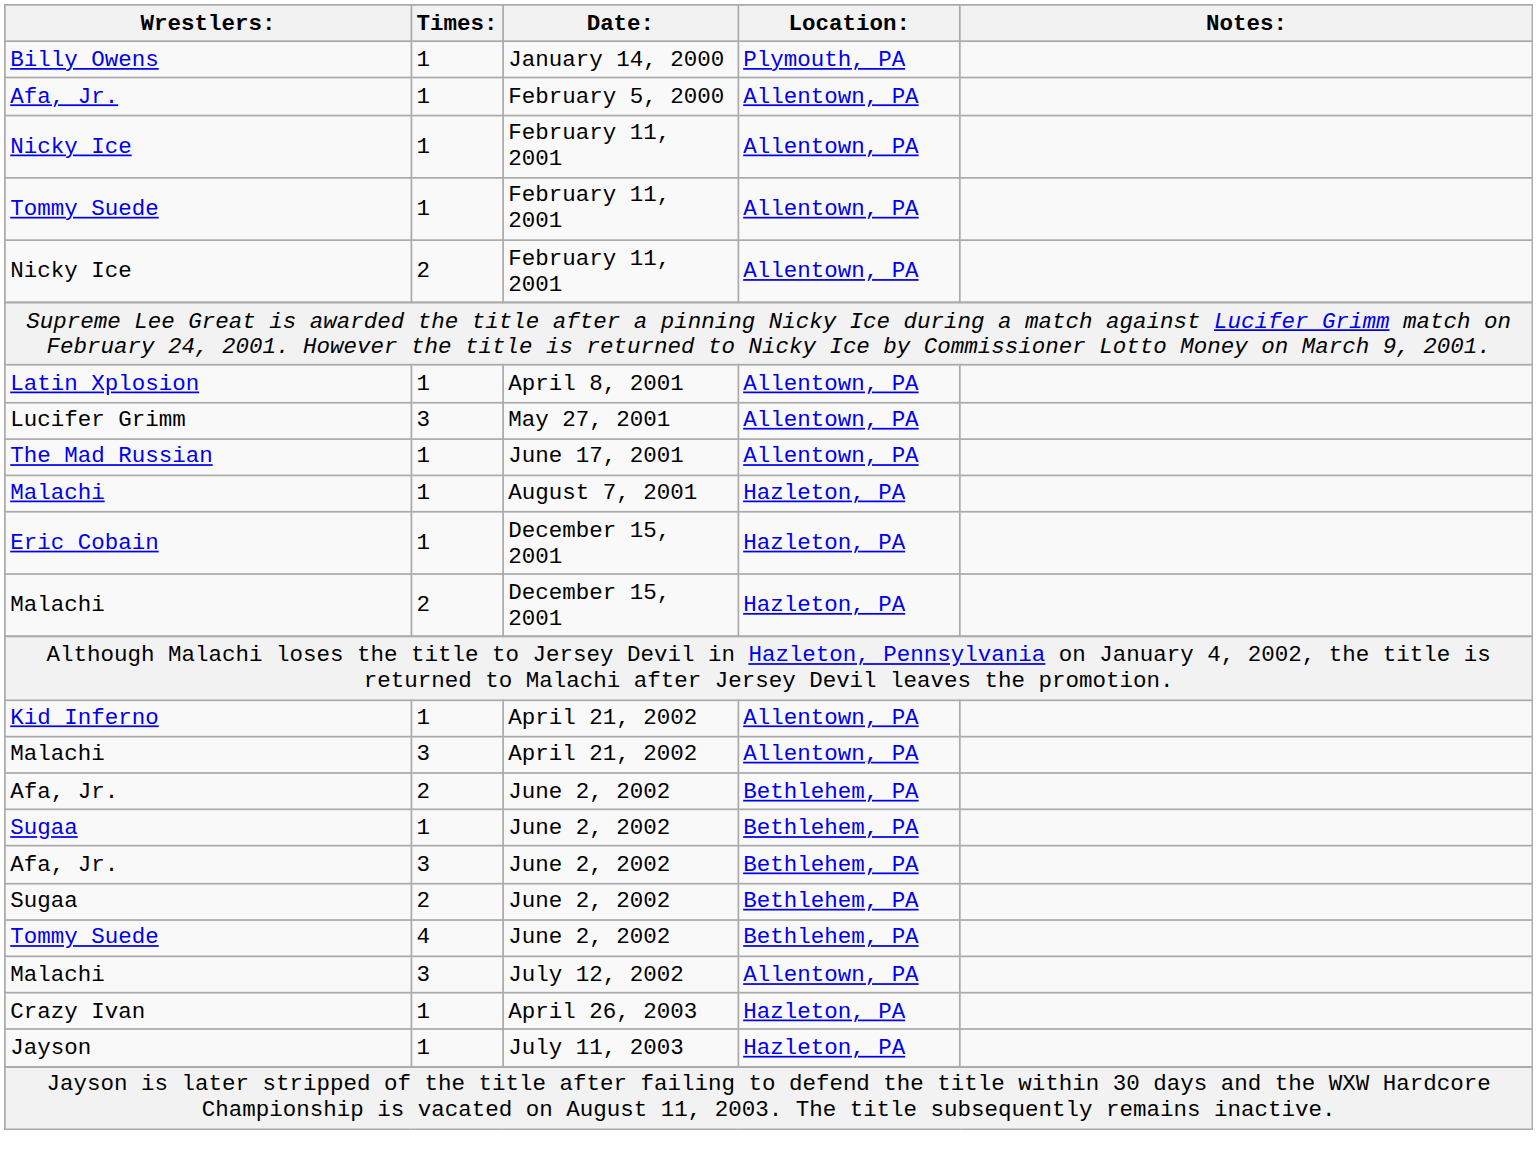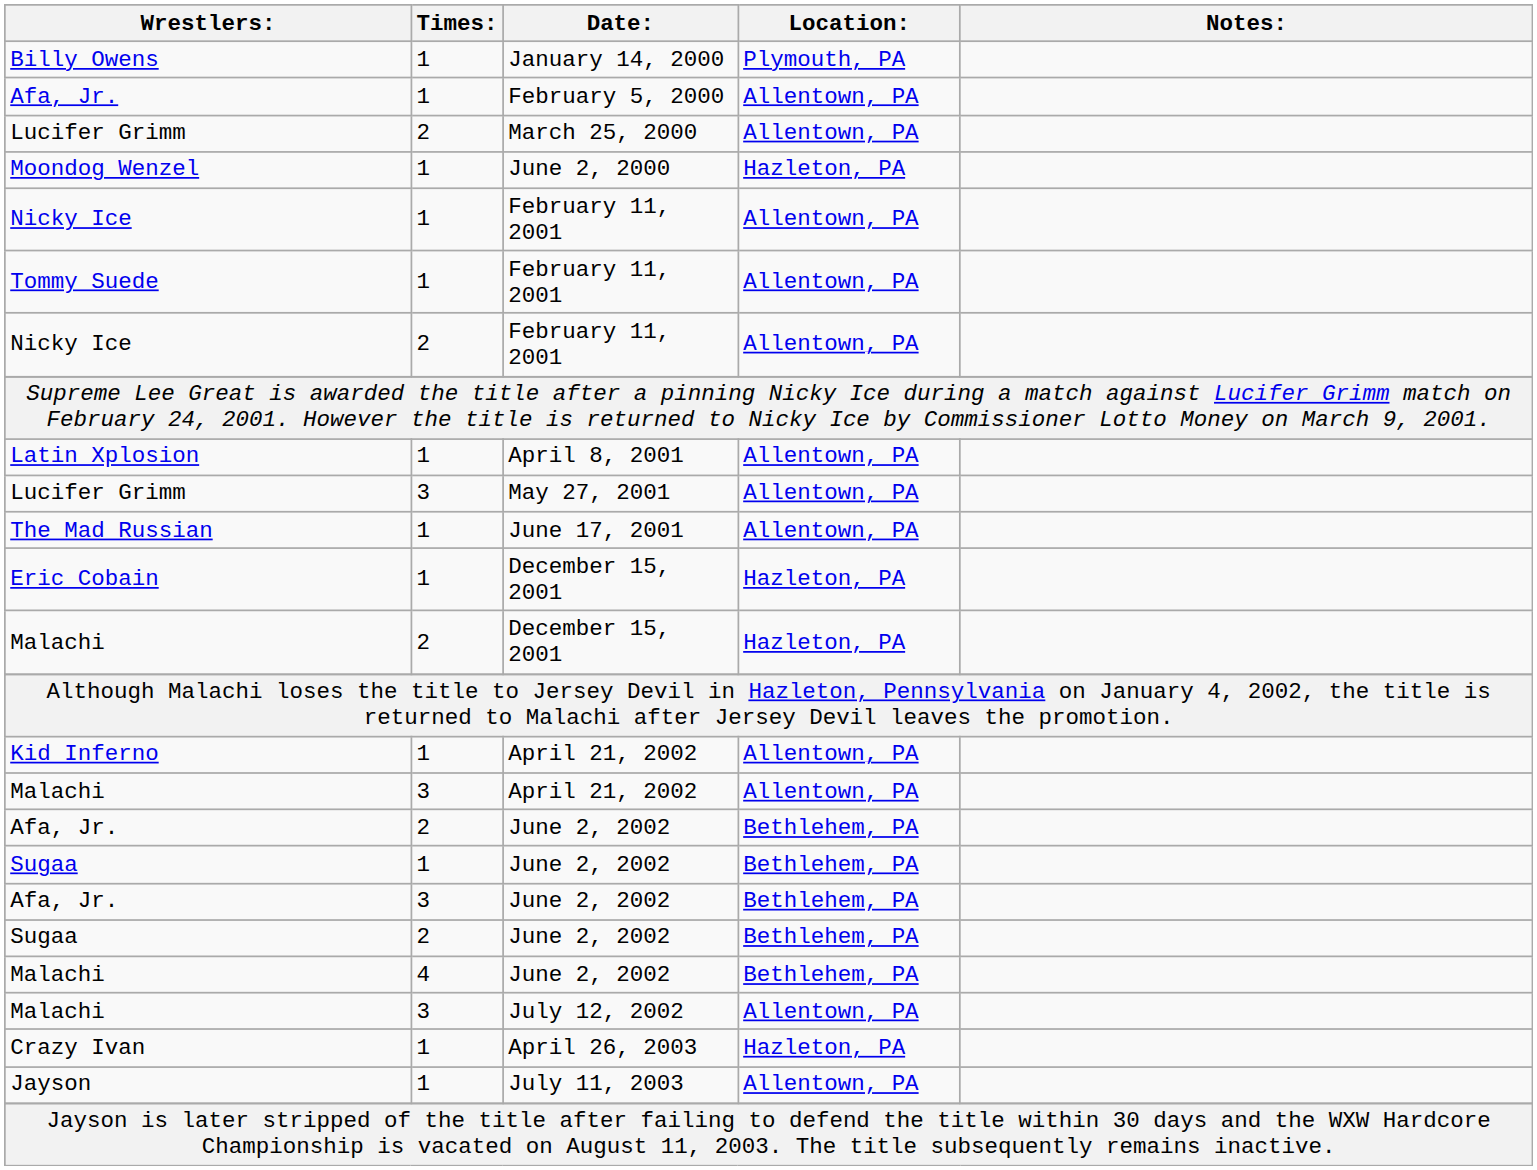 <table class="wikitable" width=100%>
 <tr>
 <th width=28%>Wrestlers:</th>
 <th width=1%>Times:</th>
 <th width=16%>Date:</th>
 <th width=15%>Location:</th>
 <th width=40%>Notes:</th>
 </tr>
 <tr>
 <td><a href='#'>Billy Owens</a></td>
 <td>1</td>
 <td>January 14, 2000</td>
 <td><a href='#'>Plymouth, PA</a></td>
 <td></td>
 </tr>
 <tr>
 <td><a href='#'>Afa, Jr.</a></td>
 <td>1</td>
 <td>February 5, 2000</td>
 <td><a href='#'>Allentown, PA</a></td>
+<td></td>
+</tr>
+<tr>
+<td>Lucifer Grimm</td>
+<td>2</td>
+<td>March 25, 2000</td>
+<td><a href='#'>Allentown, PA</a></td>
+<td></td>
+</tr>
+<tr>
+<td><a href='#'>Moondog Wenzel</a></td>
+<td>1</td>
+<td>June 2, 2000</td>
+<td><a href='#'>Hazleton, PA</a></td>
 <td></td>
 </tr>
 <tr>
 <td><a href='#'>Nicky Ice</a></td>
 <td>1</td>
 <td>February 11, 2001</td>
 <td><a href='#'>Allentown, PA</a></td>
 <td></td>
 </tr>
 <tr>
 <td><a href='#'>Tommy Suede</a></td>
 <td>1</td>
 <td>February 11, 2001</td>
 <td><a href='#'>Allentown, PA</a></td>
 <td></td>
 </tr>
 <tr>
 <td>Nicky Ice</td>
 <td>2</td>
 <td>February 11, 2001</td>
 <td><a href='#'>Allentown, PA</a></td>
 <td></td>
 </tr>
 <tr>
 </tr>
 <tr style="background: #f2f2f2;">
 <td colspan="5" style="text-align:center;"><em>Supreme Lee Great is awarded the title after a pinning Nicky Ice during a match against <a href='#'>Lucifer Grimm</a> match on February 24, 2001. However the title is returned to Nicky Ice by Commissioner Lotto Money on March 9, 2001.</td>
 </tr>
 <tr>
 <td><a href='#'>Latin Xplosion</a></td>
 <td>1</td>
 <td>April 8, 2001</td>
 <td><a href='#'>Allentown, PA</a></td>
 <td></td>
 </tr>
 <tr>
 <td>Lucifer Grimm</td>
 <td>3</td>
 <td>May 27, 2001</td>
 <td><a href='#'>Allentown, PA</a></td>
 <td></td>
 </tr>
 <tr>
 <td><a href='#'>The Mad Russian</a></td>
 <td>1</td>
 <td>June 17, 2001</td>
 <td><a href='#'>Allentown, PA</a></td>
-<td></td>
-</tr>
-<tr>
-<td><a href='#'>Malachi</a></td>
-<td>1</td>
-<td>August 7, 2001</td>
-<td><a href='#'>Hazleton, PA</a></td>
 <td></td>
 </tr>
 <tr>
 <td><a href='#'>Eric Cobain</a></td>
 <td>1</td>
 <td>December 15, 2001</td>
 <td><a href='#'>Hazleton, PA</a></td>
 <td></td>
 </tr>
 <tr>
 <td>Malachi</td>
 <td>2</td>
 <td>December 15, 2001</td>
 <td><a href='#'>Hazleton, PA</a></td>
 <td></td>
 </tr>
 <tr>
 </tr>
 <tr style="background: #f2f2f2;">
 <td colspan="5" style="text-align:center;"></em>Although Malachi loses the title to Jersey Devil in <a href='#'>Hazleton, Pennsylvania</a> on January 4, 2002, the title is returned to Malachi after Jersey Devil leaves the promotion.<em></td>
 </tr>
 <tr>
 <td><a href='#'>Kid Inferno</a></td>
 <td>1</td>
 <td>April 21, 2002</td>
 <td><a href='#'>Allentown, PA</a></td>
 <td></td>
 </tr>
 <tr>
 <td>Malachi</td>
 <td>3</td>
 <td>April 21, 2002</td>
 <td><a href='#'>Allentown, PA</a></td>
 <td></td>
 </tr>
 <tr>
 <td>Afa, Jr.</td>
 <td>2</td>
 <td>June 2, 2002</td>
 <td><a href='#'>Bethlehem, PA</a></td>
 <td></td>
 </tr>
 <tr>
 <td><a href='#'>Sugaa</a></td>
 <td>1</td>
 <td>June 2, 2002</td>
 <td><a href='#'>Bethlehem, PA</a></td>
 <td></td>
 </tr>
 <tr>
 <td>Afa, Jr.</td>
 <td>3</td>
 <td>June 2, 2002</td>
 <td><a href='#'>Bethlehem, PA</a></td>
 <td></td>
 </tr>
 <tr>
 <td>Sugaa</td>
 <td>2</td>
 <td>June 2, 2002</td>
 <td><a href='#'>Bethlehem, PA</a></td>
 <td></td>
 </tr>
 <tr>
-<td><a href='#'>Tommy Suede</a></td>
+<td>Malachi</td>
 <td>4</td>
 <td>June 2, 2002</td>
 <td><a href='#'>Bethlehem, PA</a></td>
 <td></td>
 </tr>
 <tr>
 <td>Malachi</td>
 <td>3</td>
 <td>July 12, 2002</td>
 <td><a href='#'>Allentown, PA</a></td>
 <td></td>
 </tr>
 <tr>
 <td>Crazy Ivan</td>
 <td>1</td>
 <td>April 26, 2003</td>
 <td><a href='#'>Hazleton, PA</a></td>
 <td></td>
 </tr>
 <tr>
 <td>Jayson</td>
 <td>1</td>
 <td>July 11, 2003</td>
-<td><a href='#'>Hazleton, PA</a></td>
+<td><a href='#'>Allentown, PA</a></td>
 <td></td>
 </tr>
 <tr>
 </tr>
 <tr style="background: #f2f2f2;">
 <td colspan="5" style="text-align:center;"></em>Jayson is later stripped of the title after failing to defend the title within 30 days and the WXW Hardcore Championship is vacated on August 11, 2003. The title subsequently remains inactive.<em></td>
 </tr>
 </table>
